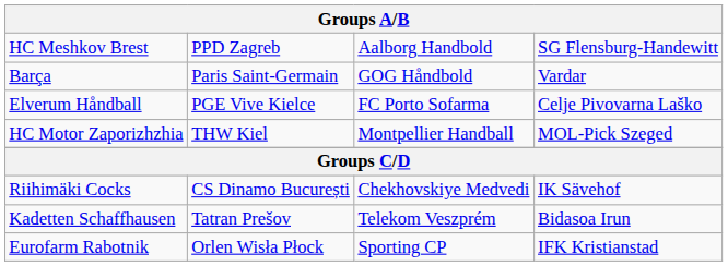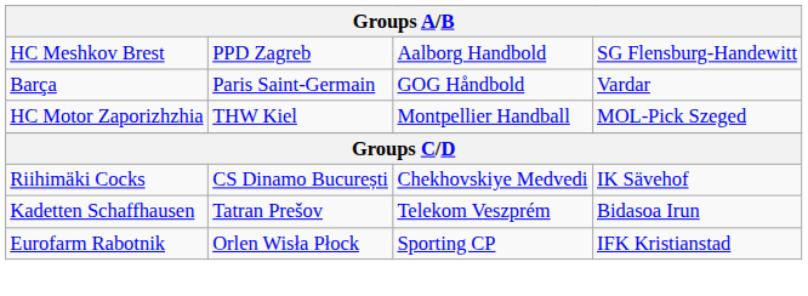 <table class="wikitable">
 <tr>
 <th colspan="4">Groups <a href='#'>A</a>/<a href='#'>B</a></th>
 </tr>
 <tr>
 <td> <a href='#'>HC Meshkov Brest</a></td>
 <td> <a href='#'>PPD Zagreb</a></td>
 <td> <a href='#'>Aalborg Handbold</a></td>
 <td> <a href='#'>SG Flensburg-Handewitt</a></td>
 </tr>
 <tr>
 <td> <a href='#'>Barça</a></td>
 <td> <a href='#'>Paris Saint-Germain</a></td>
 <td> <a href='#'>GOG Håndbold</a></td>
 <td> <a href='#'>Vardar</a></td>
-</tr>
-<tr>
-<td> <a href='#'>Elverum Håndball</a></td>
-<td> <a href='#'>PGE Vive Kielce</a></td>
-<td> <a href='#'>FC Porto Sofarma</a></td>
-<td> <a href='#'>Celje Pivovarna Laško</a></td>
 </tr>
 <tr>
 <td> <a href='#'>HC Motor Zaporizhzhia</a></td>
 <td> <a href='#'>THW Kiel</a></td>
 <td> <a href='#'>Montpellier Handball</a></td>
 <td> <a href='#'>MOL-Pick Szeged</a></td>
 </tr>
 <tr>
 </tr>
 <tr>
 <th colspan="4">Groups <a href='#'>C</a>/<a href='#'>D</a></th>
 </tr>
 <tr>
 <td> <a href='#'>Riihimäki Cocks</a></td>
 <td> <a href='#'>CS Dinamo București</a></td>
 <td> <a href='#'>Chekhovskiye Medvedi</a></td>
 <td> <a href='#'>IK Sävehof</a></td>
 </tr>
 <tr>
 <td> <a href='#'>Kadetten Schaffhausen</a></td>
 <td> <a href='#'>Tatran Prešov</a></td>
 <td> <a href='#'>Telekom Veszprém</a></td>
 <td> <a href='#'>Bidasoa Irun</a></td>
 </tr>
 <tr>
 <td> <a href='#'>Eurofarm Rabotnik</a></td>
 <td> <a href='#'>Orlen Wisła Płock</a></td>
 <td> <a href='#'>Sporting CP</a></td>
 <td> <a href='#'>IFK Kristianstad</a></td>
 </tr>
 </table>
